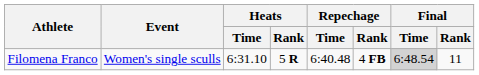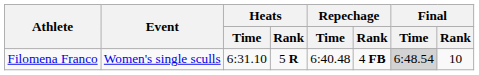 <table class=wikitable style="font-size:90%; white-space:nowrap;">
 <tr>
 <th rowspan=2>Athlete</th>
 <th rowspan=2>Event</th>
 <th colspan=2>Heats</th>
 <th colspan=2>Repechage</th>
 <th colspan=2>Final</th>
 </tr>
 <tr>
 <th>Time</th>
 <th>Rank</th>
 <th>Time</th>
 <th>Rank</th>
 <th>Time</th>
 <th>Rank</th>
 </tr>
 <tr>
 <td><a href='#'>Filomena Franco</a></td>
 <td><a href='#'>Women's single sculls</a></td>
 <td align=center>6:31.10</td>
 <td align=center>5 <strong>R</strong></td>
 <td align=center>6:40.48</td>
 <td align=center>4 <strong>FB</strong></td>
 <td align=center style="background: lightgrey;">6:48.54</td>
-<td align=center>11</td>
+<td align=center>10</td>
 </tr>
 </table>
